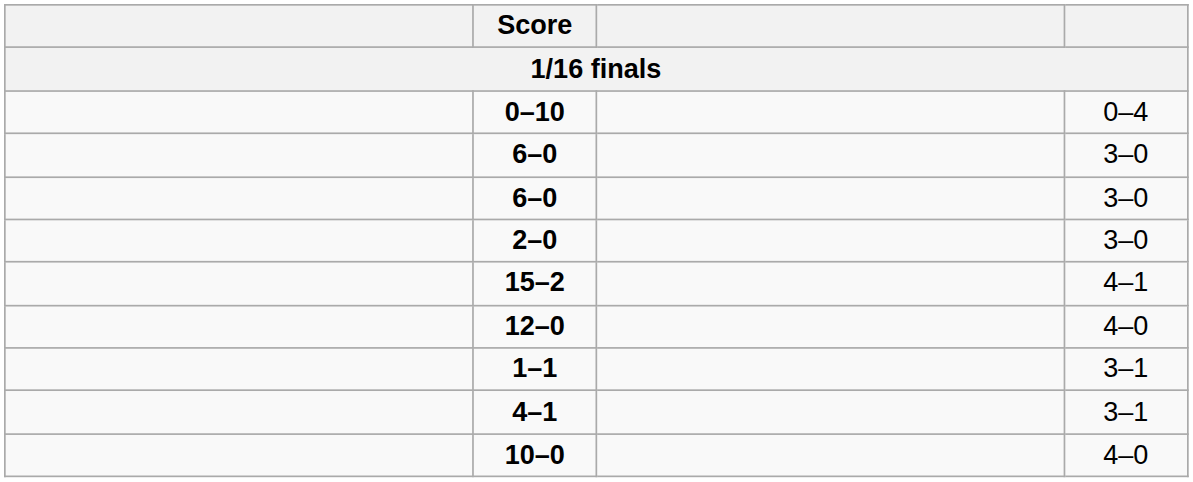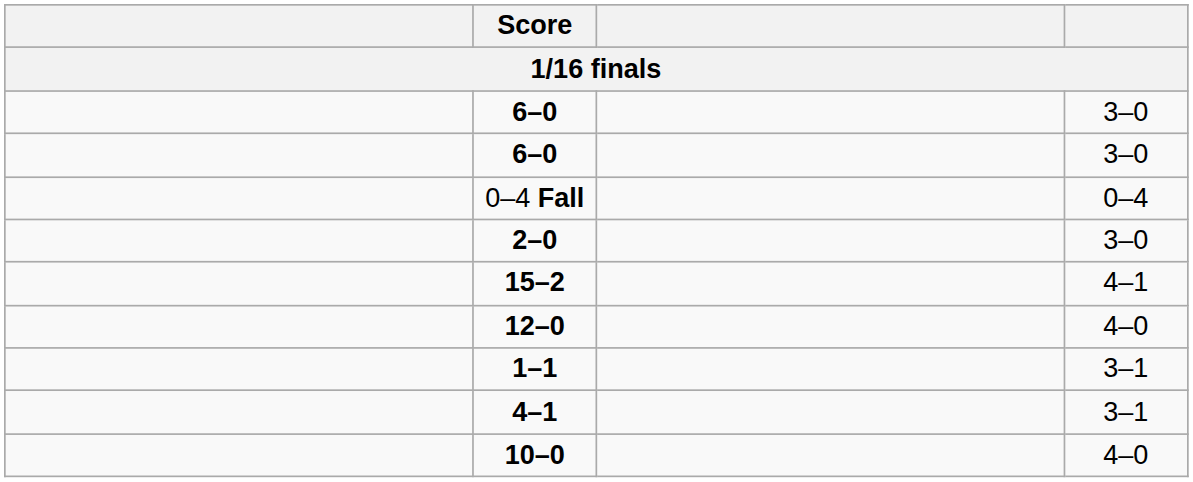 <table class="wikitable" style="text-align: left; ">
 <tr>
 <th align="right" width="270"></th>
 <th width="65">Score</th>
 <th align="left" width="270"></th>
 <th width="65"></th>
 </tr>
 <tr>
 <th colspan=4>1/16 finals</th>
-</tr>
-<tr>
-<td></td>
-<td align="center"><strong>0–10</strong></td>
-<td><strong></strong></td>
-<td align=center>0–4 <strong></strong></td>
 </tr>
 <tr>
 <td><strong></strong></td>
 <td align="center"><strong>6–0</strong></td>
 <td></td>
 <td align=center>3–0 <strong></strong></td>
 </tr>
 <tr>
 <td><strong></strong></td>
 <td align="center"><strong>6–0</strong></td>
 <td></td>
 <td align=center>3–0 <strong></strong></td>
+</tr>
+<tr>
+<td></td>
+<td align="center">0–4 <strong>Fall</strong></td>
+<td><strong></strong></td>
+<td align=center>0–4 <strong></strong></td>
 </tr>
 <tr>
 <td><strong></strong></td>
 <td align="center"><strong>2–0</strong></td>
 <td></td>
 <td align=center>3–0 <strong></strong></td>
 </tr>
 <tr>
 <td><strong></strong></td>
 <td align="center"><strong>15–2</strong></td>
 <td></td>
 <td align=center>4–1 <strong></strong></td>
 </tr>
 <tr>
 <td><strong></strong></td>
 <td align="center"><strong>12–0</strong></td>
 <td></td>
 <td align=center>4–0 <strong></strong></td>
 </tr>
 <tr>
 <td><strong></strong></td>
 <td align="center"><strong>1–1</strong></td>
 <td></td>
 <td align=center>3–1 <strong></strong></td>
 </tr>
 <tr>
 <td><strong></strong></td>
 <td align="center"><strong>4–1</strong></td>
 <td></td>
 <td align=center>3–1 <strong></strong></td>
 </tr>
 <tr>
 <td><strong></strong></td>
 <td align="center"><strong>10–0</strong></td>
 <td></td>
 <td align=center>4–0 <strong></strong></td>
 </tr>
 </table>
